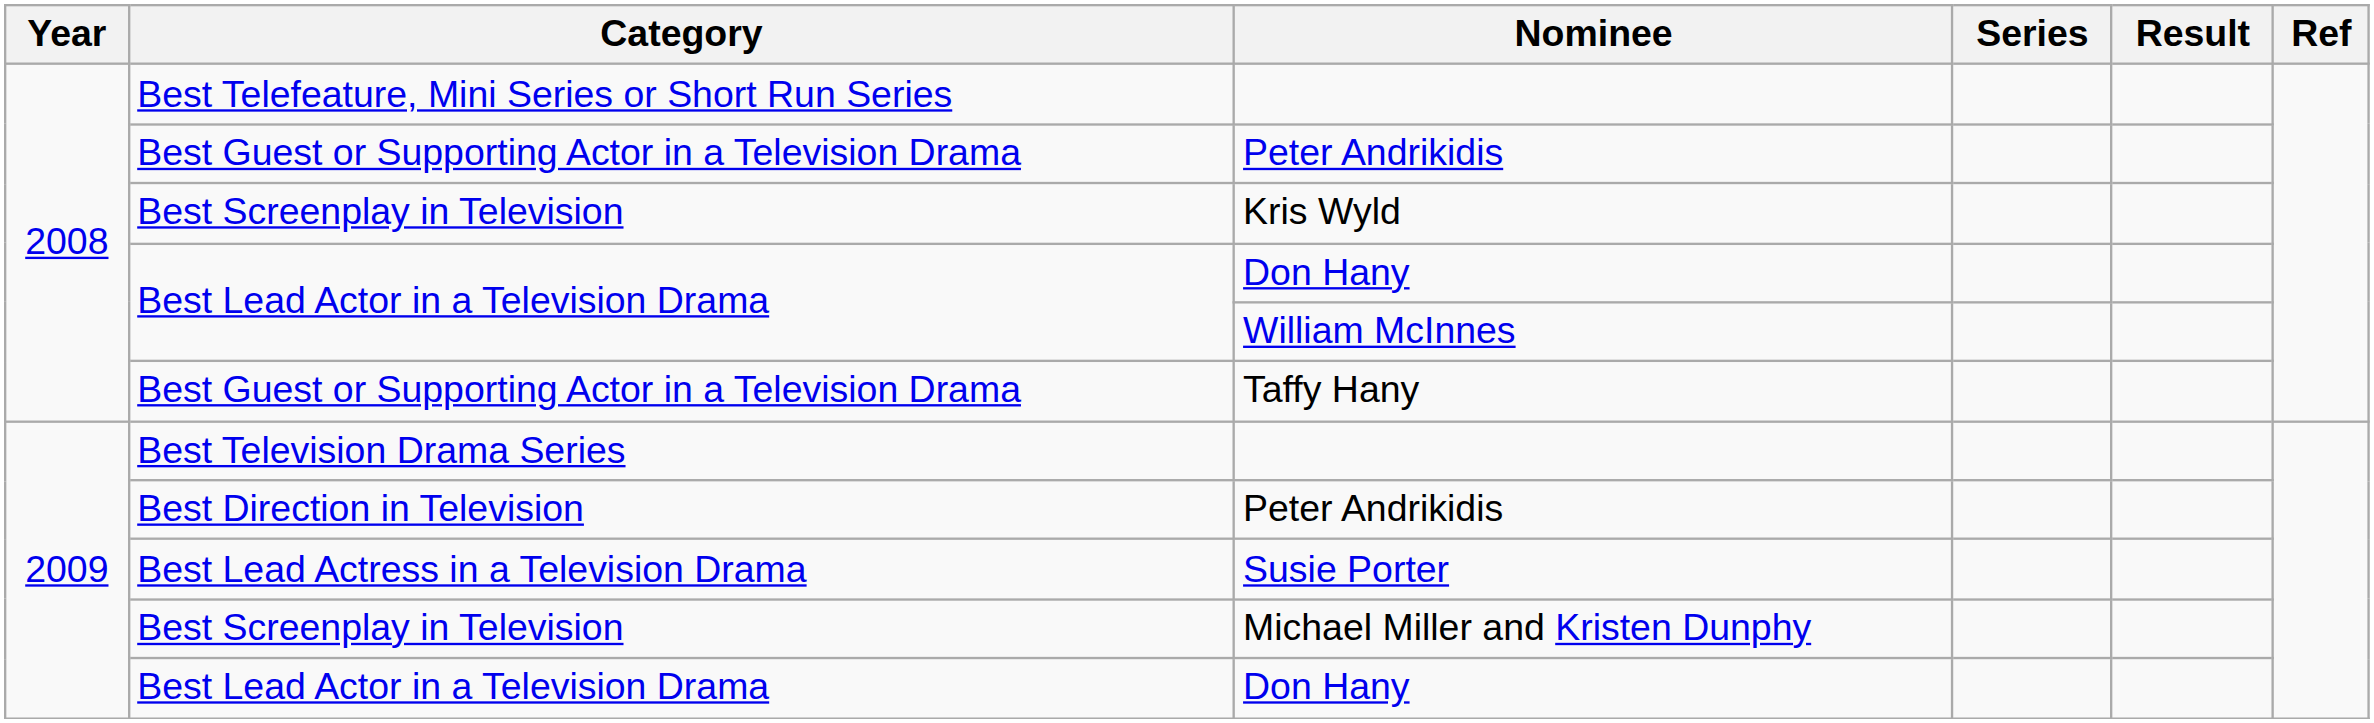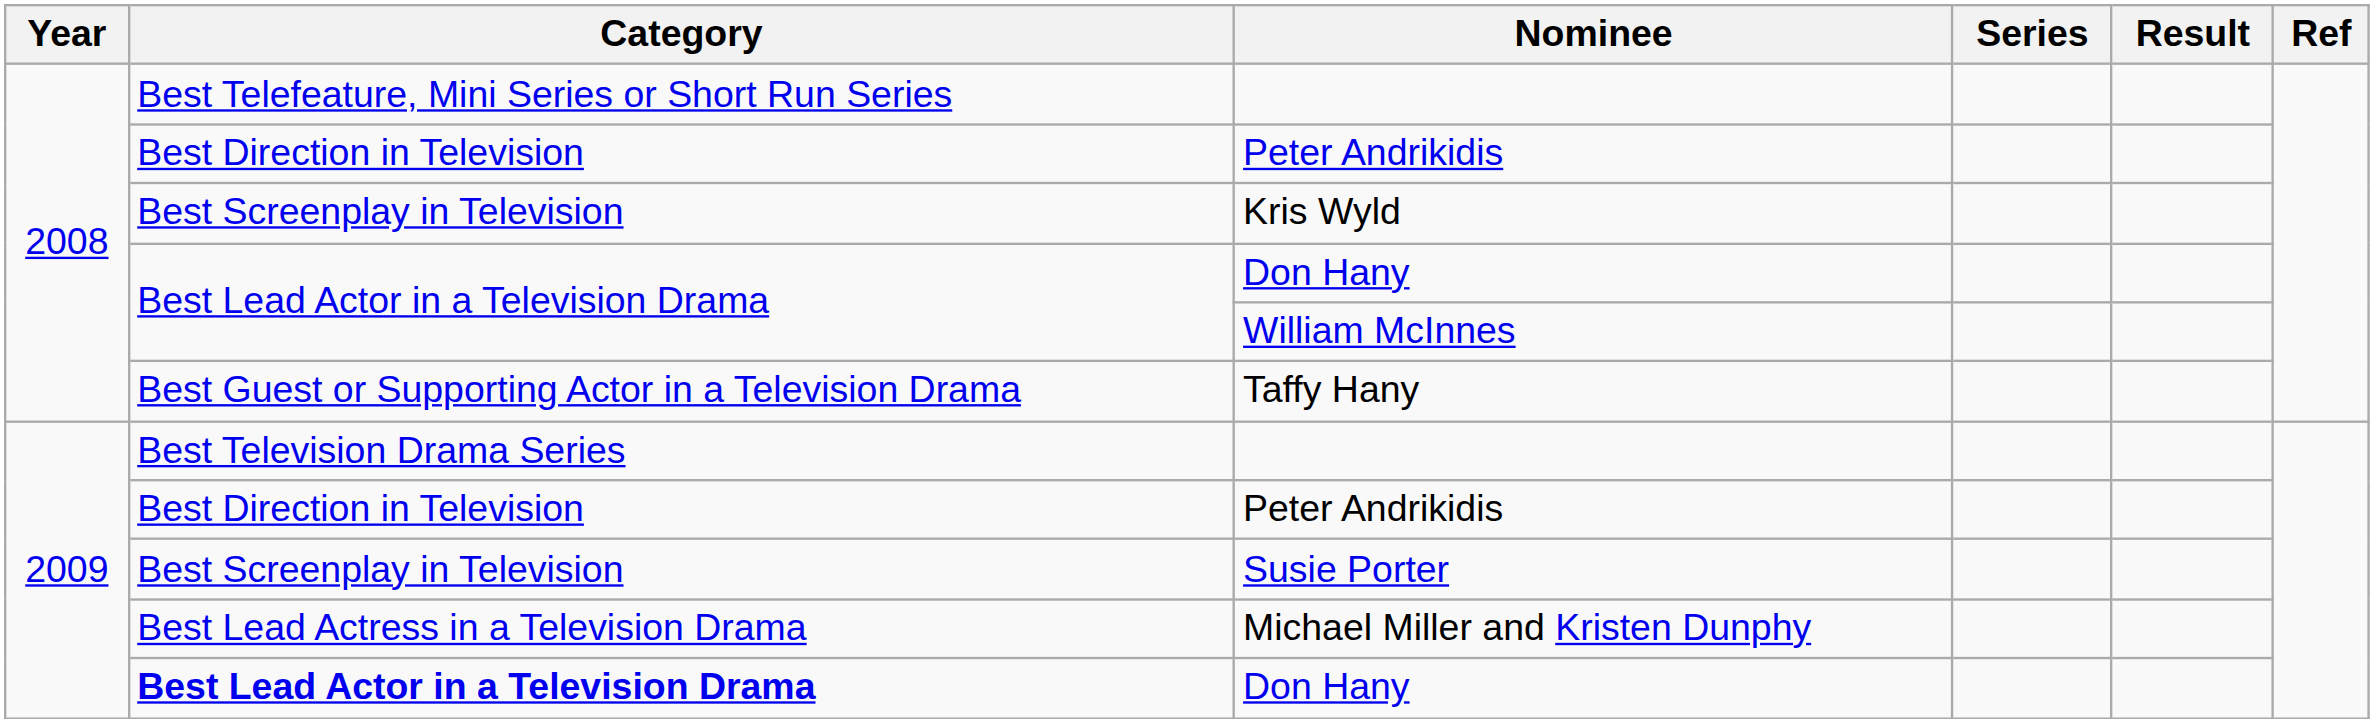 <table class="wikitable" width=80%>
 <tr>
 <th>Year</th>
 <th>Category</th>
 <th>Nominee</th>
 <th>Series</th>
 <th>Result</th>
 <th>Ref</th>
 </tr>
 <tr>
 <td rowspan=6 align="center"><a href='#'>2008</a></td>
 <td><a href='#'>Best Telefeature, Mini Series or Short Run Series</a></td>
 <td></td>
 <td></td>
 <td></td>
 <td rowspan=6 align="center"></td>
 </tr>
 <tr>
-<td><a href='#'>Best Guest or Supporting Actor in a Television Drama</a></td>
+<td><a href='#'>Best Direction in Television</a></td>
 <td><a href='#'>Peter Andrikidis</a></td>
 <td></td>
 <td></td>
 </tr>
 <tr>
 <td><a href='#'>Best Screenplay in Television</a></td>
 <td>Kris Wyld</td>
 <td></td>
 <td></td>
 </tr>
 <tr>
 <td rowspan="2"><a href='#'>Best Lead Actor in a Television Drama</a></td>
 <td><a href='#'>Don Hany</a></td>
 <td></td>
 <td></td>
 </tr>
 <tr>
 <td><a href='#'>William McInnes</a></td>
 <td></td>
 <td></td>
 </tr>
 <tr>
 <td><a href='#'>Best Guest or Supporting Actor in a Television Drama</a></td>
 <td>Taffy Hany</td>
 <td></td>
 <td></td>
 </tr>
 <tr>
 <td rowspan=5 align="center"><a href='#'>2009</a></td>
 <td><a href='#'>Best Television Drama Series</a></td>
 <td></td>
 <td></td>
 <td></td>
 <td rowspan=5 align="center"></td>
 </tr>
 <tr>
 <td><a href='#'>Best Direction in Television</a></td>
 <td>Peter Andrikidis</td>
 <td></td>
 <td></td>
 </tr>
 <tr>
-<td><a href='#'>Best Lead Actress in a Television Drama</a></td>
+<td><a href='#'>Best Screenplay in Television</a></td>
 <td><a href='#'>Susie Porter</a></td>
 <td></td>
 <td></td>
 </tr>
 <tr>
-<td><a href='#'>Best Screenplay in Television</a></td>
+<td><a href='#'>Best Lead Actress in a Television Drama</a></td>
 <td>Michael Miller and <a href='#'>Kristen Dunphy</a></td>
 <td></td>
 <td></td>
 </tr>
 <tr>
-<td><a href='#'>Best Lead Actor in a Television Drama</a></td>
+<td><strong><a href='#'>Best Lead Actor in a Television Drama</a></strong></td>
 <td><a href='#'>Don Hany</a></td>
 <td></td>
 <td></td>
 </tr>
 <tr>
 </tr>
 </table>
